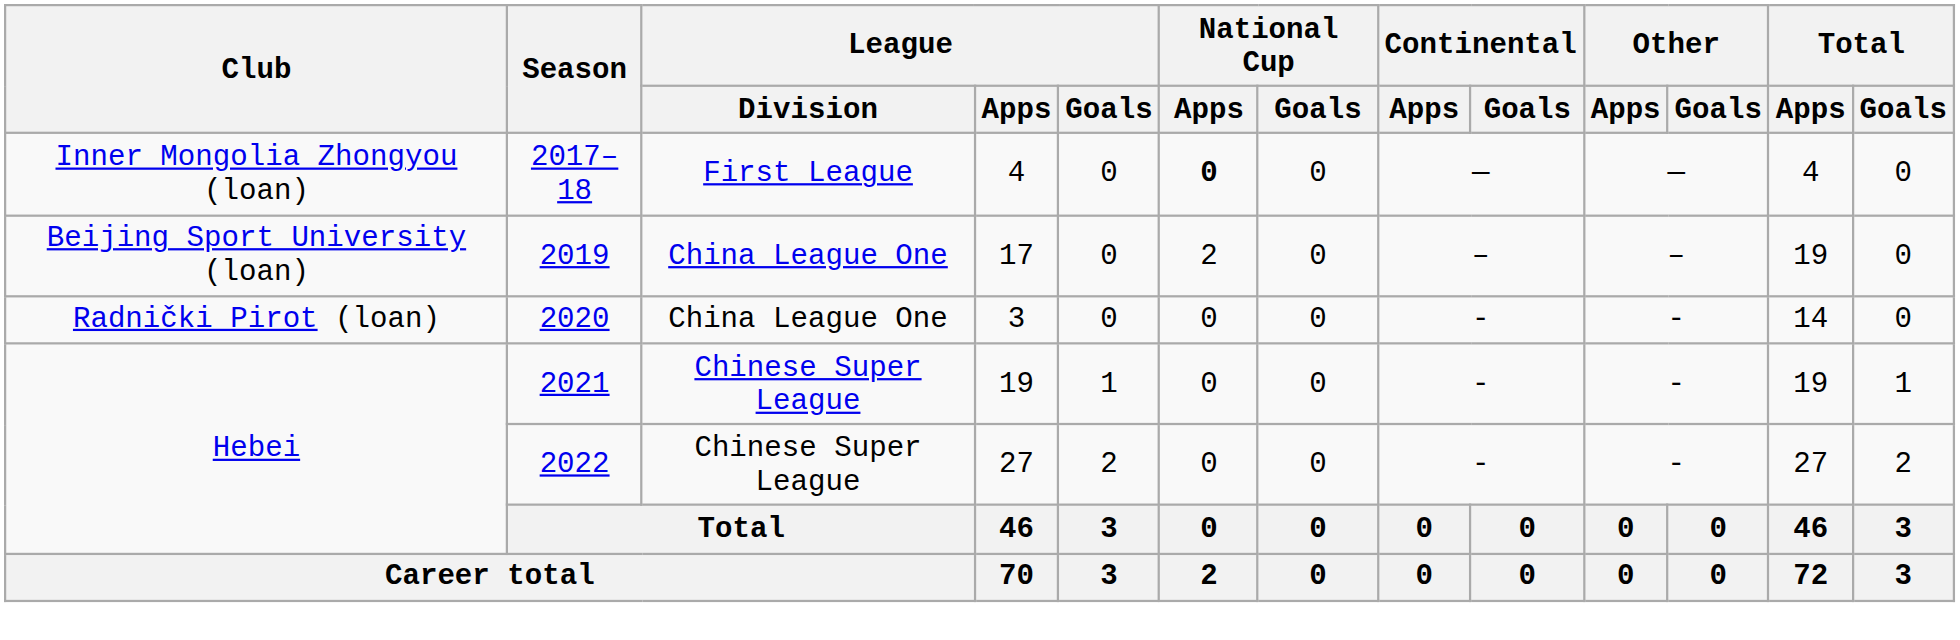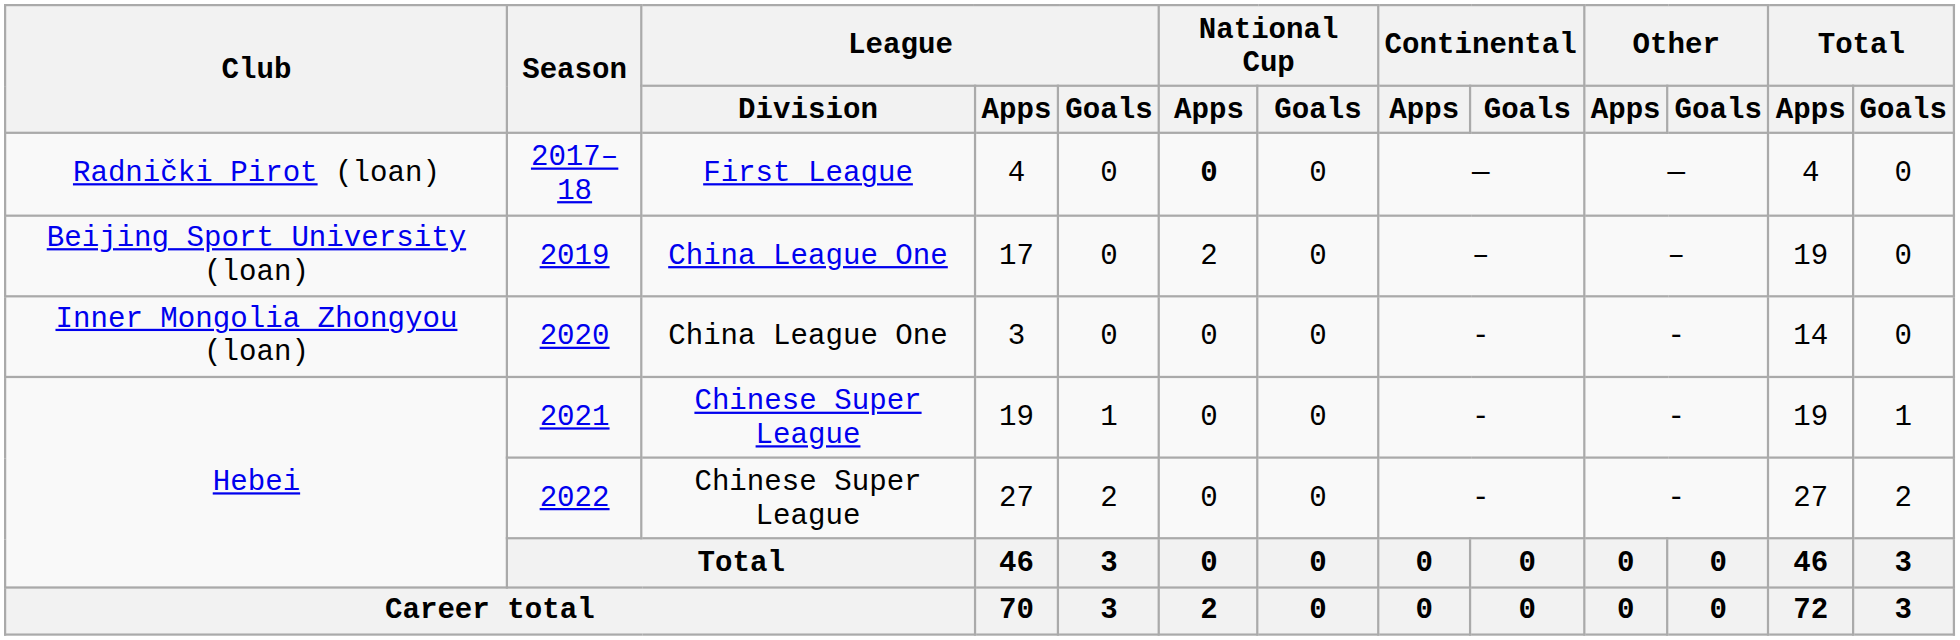 <table class="wikitable" style="text-align: center">
 <tr>
 <th rowspan="2">Club</th>
 <th rowspan="2">Season</th>
 <th colspan="3">League</th>
 <th colspan="2">National Cup</th>
 <th colspan="2">Continental</th>
 <th colspan="2">Other</th>
 <th colspan="2">Total</th>
 </tr>
 <tr>
 <th>Division</th>
 <th>Apps</th>
 <th>Goals</th>
 <th>Apps</th>
 <th>Goals</th>
 <th>Apps</th>
 <th>Goals</th>
 <th>Apps</th>
 <th>Goals</th>
 <th>Apps</th>
 <th>Goals</th>
 </tr>
 <tr>
-<td><a href='#'>Inner Mongolia Zhongyou</a> (loan)</td>
+<td><a href='#'>Radnički Pirot</a> (loan)</td>
 <td><a href='#'>2017–18</a></td>
 <td><a href='#'>First League</a></td>
 <td>4</td>
 <td>0</td>
 <td><strong>0</strong></td>
 <td>0</td>
 <td colspan="2">—</td>
 <td colspan="2">—</td>
 <td>4</td>
 <td>0</td>
 </tr>
 <tr>
 <td><a href='#'>Beijing Sport University</a> (loan)</td>
 <td><a href='#'>2019</a></td>
 <td><a href='#'>China League One</a></td>
 <td>17</td>
 <td>0</td>
 <td>2</td>
 <td>0</td>
 <td colspan="2">–</td>
 <td colspan="2">–</td>
 <td>19</td>
 <td>0</td>
 </tr>
 <tr>
-<td><a href='#'>Radnički Pirot</a> (loan)</td>
+<td><a href='#'>Inner Mongolia Zhongyou</a> (loan)</td>
 <td><a href='#'>2020</a></td>
 <td>China League One</td>
 <td>3</td>
 <td>0</td>
 <td>0</td>
 <td>0</td>
 <td colspan="2">-</td>
 <td colspan="2">-</td>
 <td>14</td>
 <td>0</td>
 </tr>
 <tr>
 <td rowspan=3><a href='#'>Hebei</a></td>
 <td><a href='#'>2021</a></td>
 <td><a href='#'>Chinese Super League</a></td>
 <td>19</td>
 <td>1</td>
 <td>0</td>
 <td>0</td>
 <td colspan="2">-</td>
 <td colspan="2">-</td>
 <td>19</td>
 <td>1</td>
 </tr>
 <tr>
 <td><a href='#'>2022</a></td>
 <td>Chinese Super League</td>
 <td>27</td>
 <td>2</td>
 <td>0</td>
 <td>0</td>
 <td colspan="2">-</td>
 <td colspan="2">-</td>
 <td>27</td>
 <td>2</td>
 </tr>
 <tr>
 <th colspan=2>Total</th>
 <th>46</th>
 <th>3</th>
 <th>0</th>
 <th>0</th>
 <th>0</th>
 <th>0</th>
 <th>0</th>
 <th>0</th>
 <th>46</th>
 <th>3</th>
 </tr>
 <tr>
 <th colspan=3>Career total</th>
 <th>70</th>
 <th>3</th>
 <th>2</th>
 <th>0</th>
 <th>0</th>
 <th>0</th>
 <th>0</th>
 <th>0</th>
 <th>72</th>
 <th>3</th>
 </tr>
 </table>
